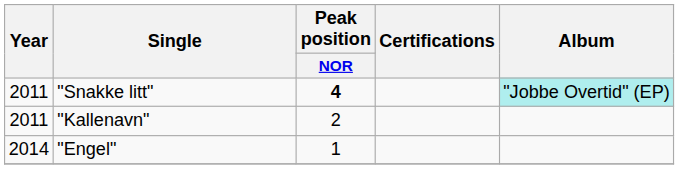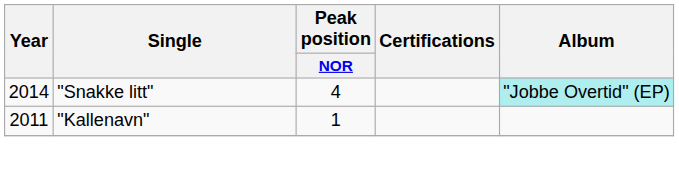 <table class="wikitable plainrowheaders" style="text-align:center;">
 <tr>
 <th scope="col" rowspan="2">Year</th>
 <th scope="col" rowspan="2" style="width:13em;">Single</th>
 <th scope="col">Peak position</th>
 <th scope="col" rowspan="2">Certifications</th>
 <th scope="col" rowspan="2">Album</th>
 </tr>
 <tr>
 <th scope="col" style="width:3em;font-size:85%;"><a href='#'>NOR</a><br></th>
 </tr>
 <tr>
-<td>2011</td>
+<td>2014</td>
 <td style="text-align:left;">"Snakke litt"</td>
-<td><strong>4</strong></td>
+<td>4</td>
 <td style="text-align:left;"></td>
 <td style="background: paleturquoise; text-align:left;">"Jobbe Overtid" (EP)</td>
 </tr>
 <tr>
 <td>2011</td>
 <td style="text-align:left;">"Kallenavn"</td>
-<td>2</td>
-<td style="text-align:left;"></td>
-<td style="text-align:left;"></td>
-</tr>
-<tr>
-<td>2014</td>
-<td style="text-align:left;">"Engel"</td>
 <td>1</td>
 <td style="text-align:left;"></td>
 <td style="text-align:left;"></td>
 </tr>
 <tr>
 </tr>
 </table>
